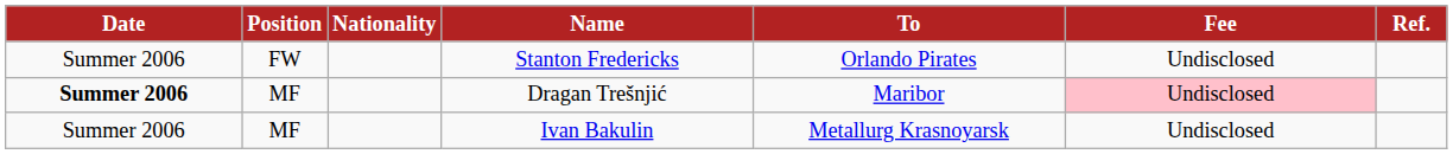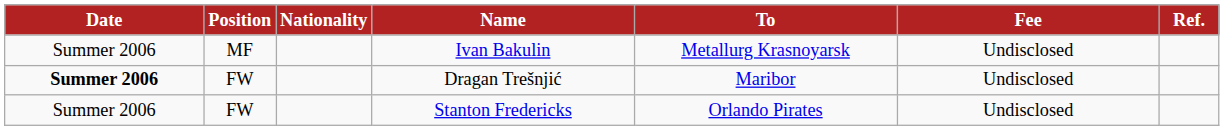 <table class="wikitable"  style="text-align:center; font-size:90%; ">
 <tr>
 <th style="background:#B22222; color:white; width:150px;">Date</th>
 <th style="background:#B22222; color:white; width:50px;">Position</th>
 <th style="background:#B22222; color:white; width:50px;">Nationality</th>
 <th style="background:#B22222; color:white; width:200px;">Name</th>
 <th style="background:#B22222; color:white; width:200px;">To</th>
 <th style="background:#B22222; color:white; width:200px;">Fee</th>
 <th style="background:#B22222; color:white; width:40px;">Ref.</th>
 </tr>
 <tr>
 <td>Summer 2006</td>
+<td>MF</td>
+<td></td>
+<td><a href='#'>Ivan Bakulin</a></td>
+<td><a href='#'>Metallurg Krasnoyarsk</a></td>
+<td>Undisclosed</td>
+<td></td>
+</tr>
+<tr>
+<td><strong>Summer 2006</strong></td>
+<td>FW</td>
+<td></td>
+<td>Dragan Trešnjić</td>
+<td><a href='#'>Maribor</a></td>
+<td>Undisclosed</td>
+<td></td>
+</tr>
+<tr>
+<td>Summer 2006</td>
 <td>FW</td>
 <td></td>
 <td><a href='#'>Stanton Fredericks</a></td>
 <td><a href='#'>Orlando Pirates</a></td>
 <td>Undisclosed</td>
 <td></td>
 </tr>
-<tr>
-<td><strong>Summer 2006</strong></td>
-<td>MF</td>
-<td></td>
-<td>Dragan Trešnjić</td>
-<td><a href='#'>Maribor</a></td>
-<td style="background: pink;">Undisclosed</td>
-<td></td>
-</tr>
-<tr>
-<td>Summer 2006</td>
-<td>MF</td>
-<td></td>
-<td><a href='#'>Ivan Bakulin</a></td>
-<td><a href='#'>Metallurg Krasnoyarsk</a></td>
-<td>Undisclosed</td>
-<td></td>
-</tr>
 </table>
